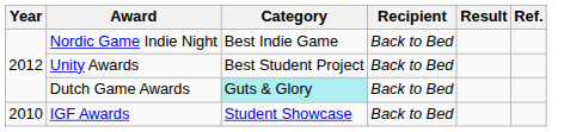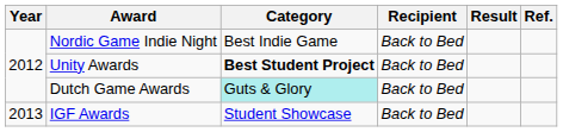 <table class="wikitable sortable MW-collapsible MW-collapsed">
 <tr>
 <th>Year</th>
 <th>Award</th>
 <th>Category</th>
 <th>Recipient</th>
 <th>Result</th>
 <th>Ref.</th>
 </tr>
 <tr>
 <td rowspan="3">2012</td>
 <td><a href='#'>Nordic Game</a> Indie Night</td>
 <td>Best Indie Game</td>
 <td><em>Back to Bed</em></td>
 <td></td>
 <td></td>
 </tr>
 <tr>
 <td><a href='#'>Unity</a> Awards</td>
-<td>Best Student Project</td>
+<td><strong>Best Student Project</strong></td>
 <td><em>Back to Bed</em></td>
 <td></td>
 <td></td>
 </tr>
 <tr>
 <td>Dutch Game Awards</td>
 <td style="background: paleturquoise;">Guts & Glory</td>
 <td><em>Back to Bed</em></td>
 <td></td>
 <td></td>
 </tr>
 <tr>
-<td>2010</td>
+<td>2013</td>
 <td><a href='#'>IGF Awards</a></td>
 <td><a href='#'>Student Showcase</a></td>
 <td><em>Back to Bed</em></td>
 <td></td>
 <td></td>
 </tr>
 </table>
